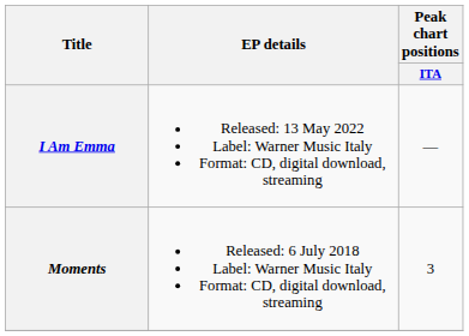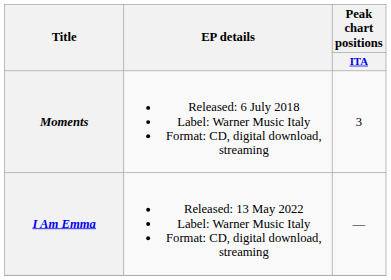 <table class="wikitable plainrowheaders" style="text-align:center;">
 <tr>
 <th scope="col" rowspan="2" style="width:9em;">Title</th>
 <th scope="col" rowspan="2" style="width:16em;">EP details</th>
 <th scope="col" colspan="1">Peak chart positions</th>
 </tr>
 <tr>
 <th scope="col" style="width:3em;font-size:85%;"><a href='#'>ITA</a><br></th>
 </tr>
 <tr>
+<th scope="row"><em>Moments</em></th>
+<td><br><ul><li>Released: 6 July 2018</li><li>Label: Warner Music Italy</li><li>Format: CD, digital download, streaming</li></ul></td>
+<td>3</td>
+</tr>
+<tr>
 <th scope="row"><em><a href='#'>I Am Emma</a></em></th>
 <td><br><ul><li>Released: 13 May 2022</li><li>Label: Warner Music Italy</li><li>Format: CD, digital download, streaming</li></ul></td>
 <td>—</td>
 </tr>
 <tr>
-<th scope="row"><em>Moments</em></th>
-<td><br><ul><li>Released: 6 July 2018</li><li>Label: Warner Music Italy</li><li>Format: CD, digital download, streaming</li></ul></td>
-<td>3</td>
-</tr>
-<tr>
 </tr>
 </table>
